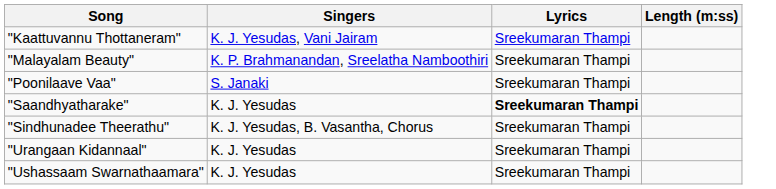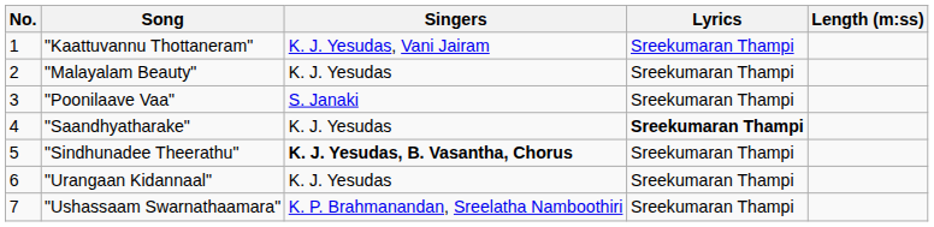 <table class="wikitable" style="font-size:95%;">
 <tr>
+<th>No.</th>
 <th>Song</th>
 <th>Singers</th>
 <th>Lyrics</th>
 <th>Length (m:ss)</th>
 </tr>
 <tr>
+<td>1</td>
 <td>"Kaattuvannu Thottaneram"</td>
 <td><a href='#'>K. J. Yesudas</a>, <a href='#'>Vani Jairam</a></td>
 <td><a href='#'>Sreekumaran Thampi</a></td>
 <td></td>
 </tr>
 <tr>
+<td>2</td>
 <td>"Malayalam Beauty"</td>
-<td><a href='#'>K. P. Brahmanandan</a>, <a href='#'>Sreelatha Namboothiri</a></td>
+<td>K. J. Yesudas</td>
 <td>Sreekumaran Thampi</td>
 <td></td>
 </tr>
 <tr>
+<td>3</td>
 <td>"Poonilaave Vaa"</td>
 <td><a href='#'>S. Janaki</a></td>
 <td>Sreekumaran Thampi</td>
 <td></td>
 </tr>
 <tr>
+<td>4</td>
 <td>"Saandhyatharake"</td>
 <td>K. J. Yesudas</td>
 <td><strong>Sreekumaran Thampi</strong></td>
 <td></td>
 </tr>
 <tr>
+<td>5</td>
 <td>"Sindhunadee Theerathu"</td>
-<td>K. J. Yesudas, B. Vasantha, Chorus</td>
+<td><strong>K. J. Yesudas, B. Vasantha, Chorus</strong></td>
 <td>Sreekumaran Thampi</td>
 <td></td>
 </tr>
 <tr>
+<td>6</td>
 <td>"Urangaan Kidannaal"</td>
 <td>K. J. Yesudas</td>
 <td>Sreekumaran Thampi</td>
 <td></td>
 </tr>
 <tr>
+<td>7</td>
 <td>"Ushassaam Swarnathaamara"</td>
-<td>K. J. Yesudas</td>
+<td><a href='#'>K. P. Brahmanandan</a>, <a href='#'>Sreelatha Namboothiri</a></td>
 <td>Sreekumaran Thampi</td>
 <td></td>
 </tr>
 </table>
